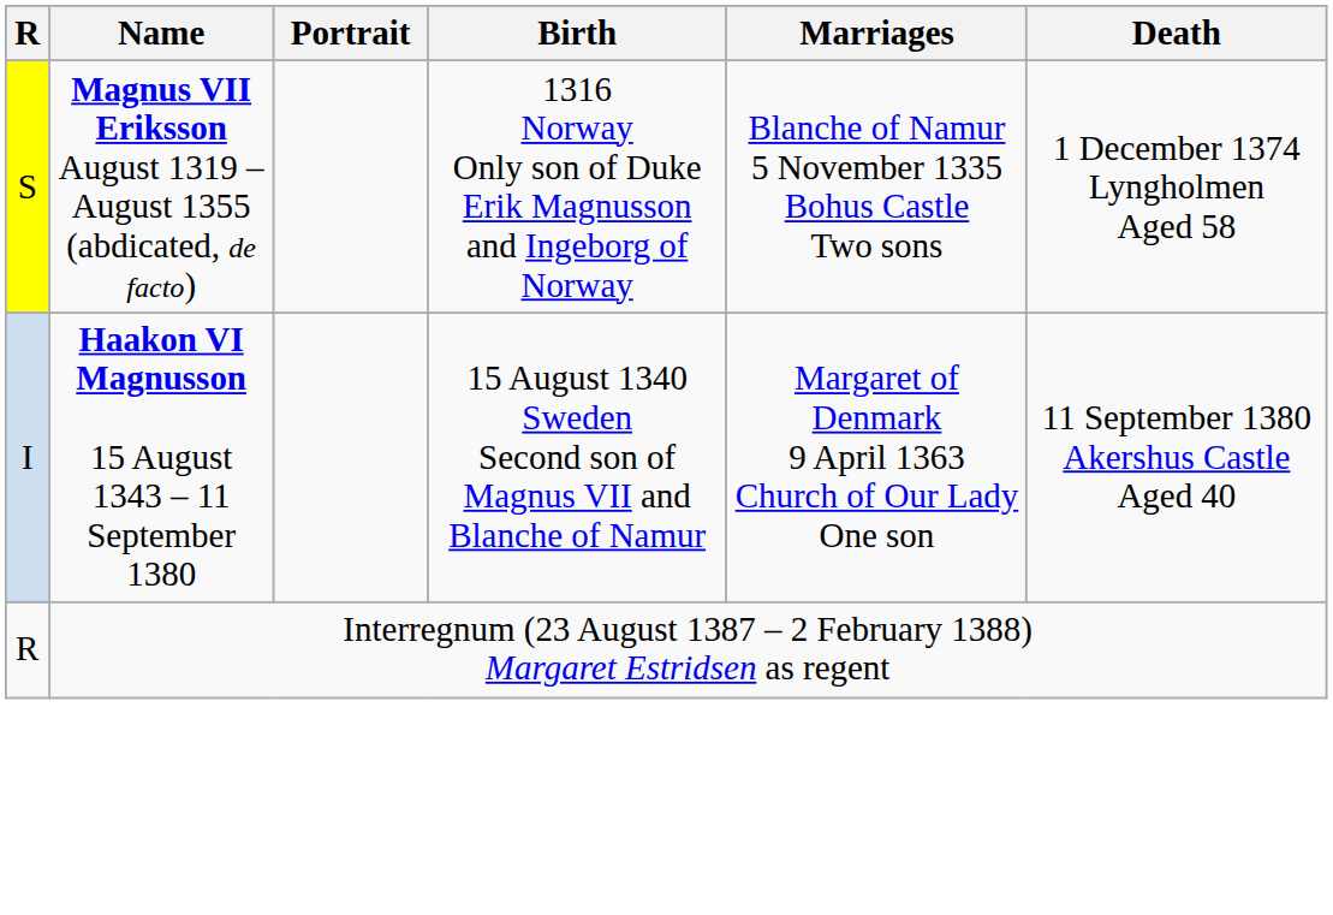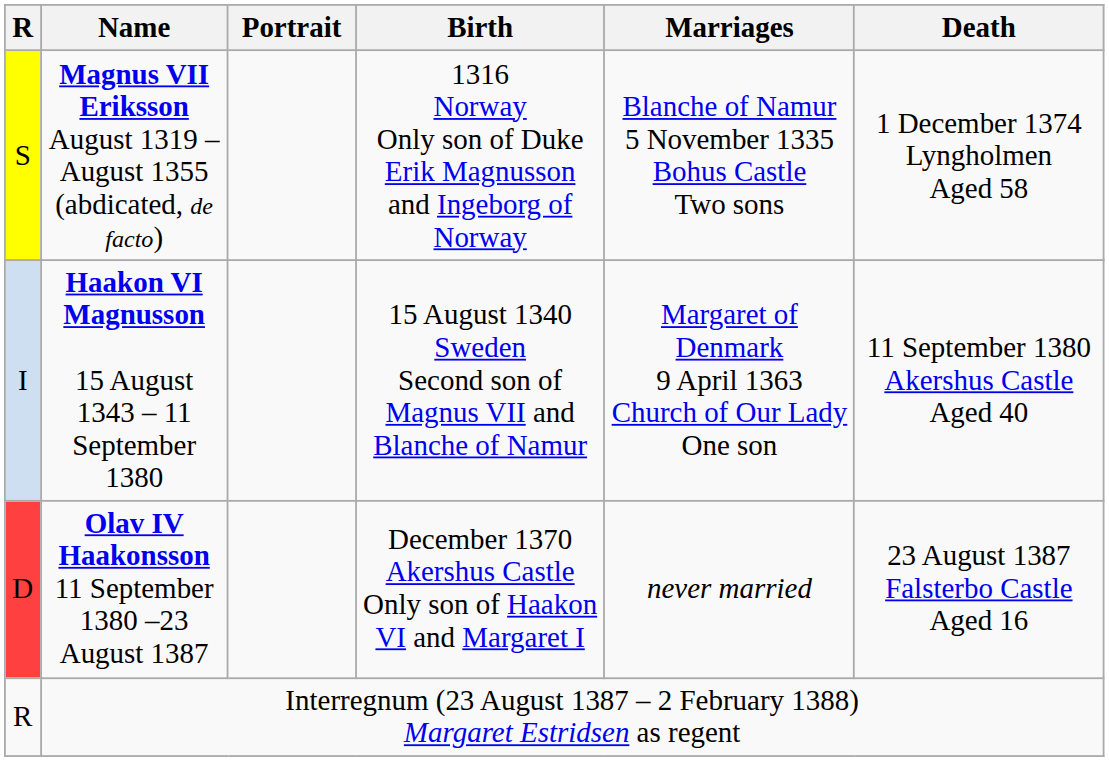 <table style="text-align:center" class="wikitable">
 <tr>
 <th width=1%>R</th>
 <th width=15%>Name</th>
 <th width=10%>Portrait</th>
 <th width=20%>Birth</th>
 <th width=20%>Marriages</th>
 <th width=20%>Death</th>
 </tr>
 <tr>
 <td rowspan="2" style="background-color:#FF0; text-align:center">S</td>
 <td><strong><a href='#'>Magnus VII Eriksson</a></strong><br>August 1319 – August 1355 (abdicated, <small><em>de facto</em></small>)<br></td>
 <td><br></td>
 <td> 1316<br><a href='#'>Norway</a><br>Only son of Duke <a href='#'>Erik Magnusson</a> and <a href='#'>Ingeborg of Norway</a></td>
 <td><a href='#'>Blanche of Namur</a><br>5 November 1335<br><a href='#'>Bohus Castle</a><br>Two sons</td>
 <td>1 December 1374<br>Lyngholmen<br>Aged 58</td>
 </tr>
 <tr>
 <td rowspan="2"><strong><a href='#'>Haakon VI Magnusson</a></strong><br><br>15 August 1343 – 11 September 1380<br></td>
 <td rowspan=2></td>
 <td rowspan=2>15 August 1340<br><a href='#'>Sweden</a><br>Second son of <a href='#'>Magnus VII</a> and <a href='#'>Blanche of Namur</a></td>
 <td rowspan=2><a href='#'>Margaret of Denmark</a><br>9 April 1363<br><a href='#'>Church of Our Lady</a><br>One son</td>
 <td rowspan=2>11 September 1380<br><a href='#'>Akershus Castle</a><br>Aged 40</td>
 </tr>
 <tr>
 <td style="background-color:#CEDFF2; text-align:center">I</td>
 </tr>
 <tr>
+<td style="background-color:#FF4040; text-align:center">D</td>
+<td><strong><a href='#'>Olav IV Haakonsson</a></strong><br>11 September 1380 –23 August 1387<br></td>
+<td><br></td>
+<td>December 1370<br><a href='#'>Akershus Castle</a><br>Only son of <a href='#'>Haakon VI</a> and <a href='#'>Margaret I</a></td>
+<td><em>never married</em></td>
+<td>23 August 1387<br><a href='#'>Falsterbo Castle</a><br>Aged 16</td>
+</tr>
+<tr>
 <td>R</td>
 <td colspan="5">Interregnum (23 August 1387 – 2 February 1388)<br><a href='#'><em>Margaret Estridsen</em></a> as regent</td>
 </tr>
 </table>
